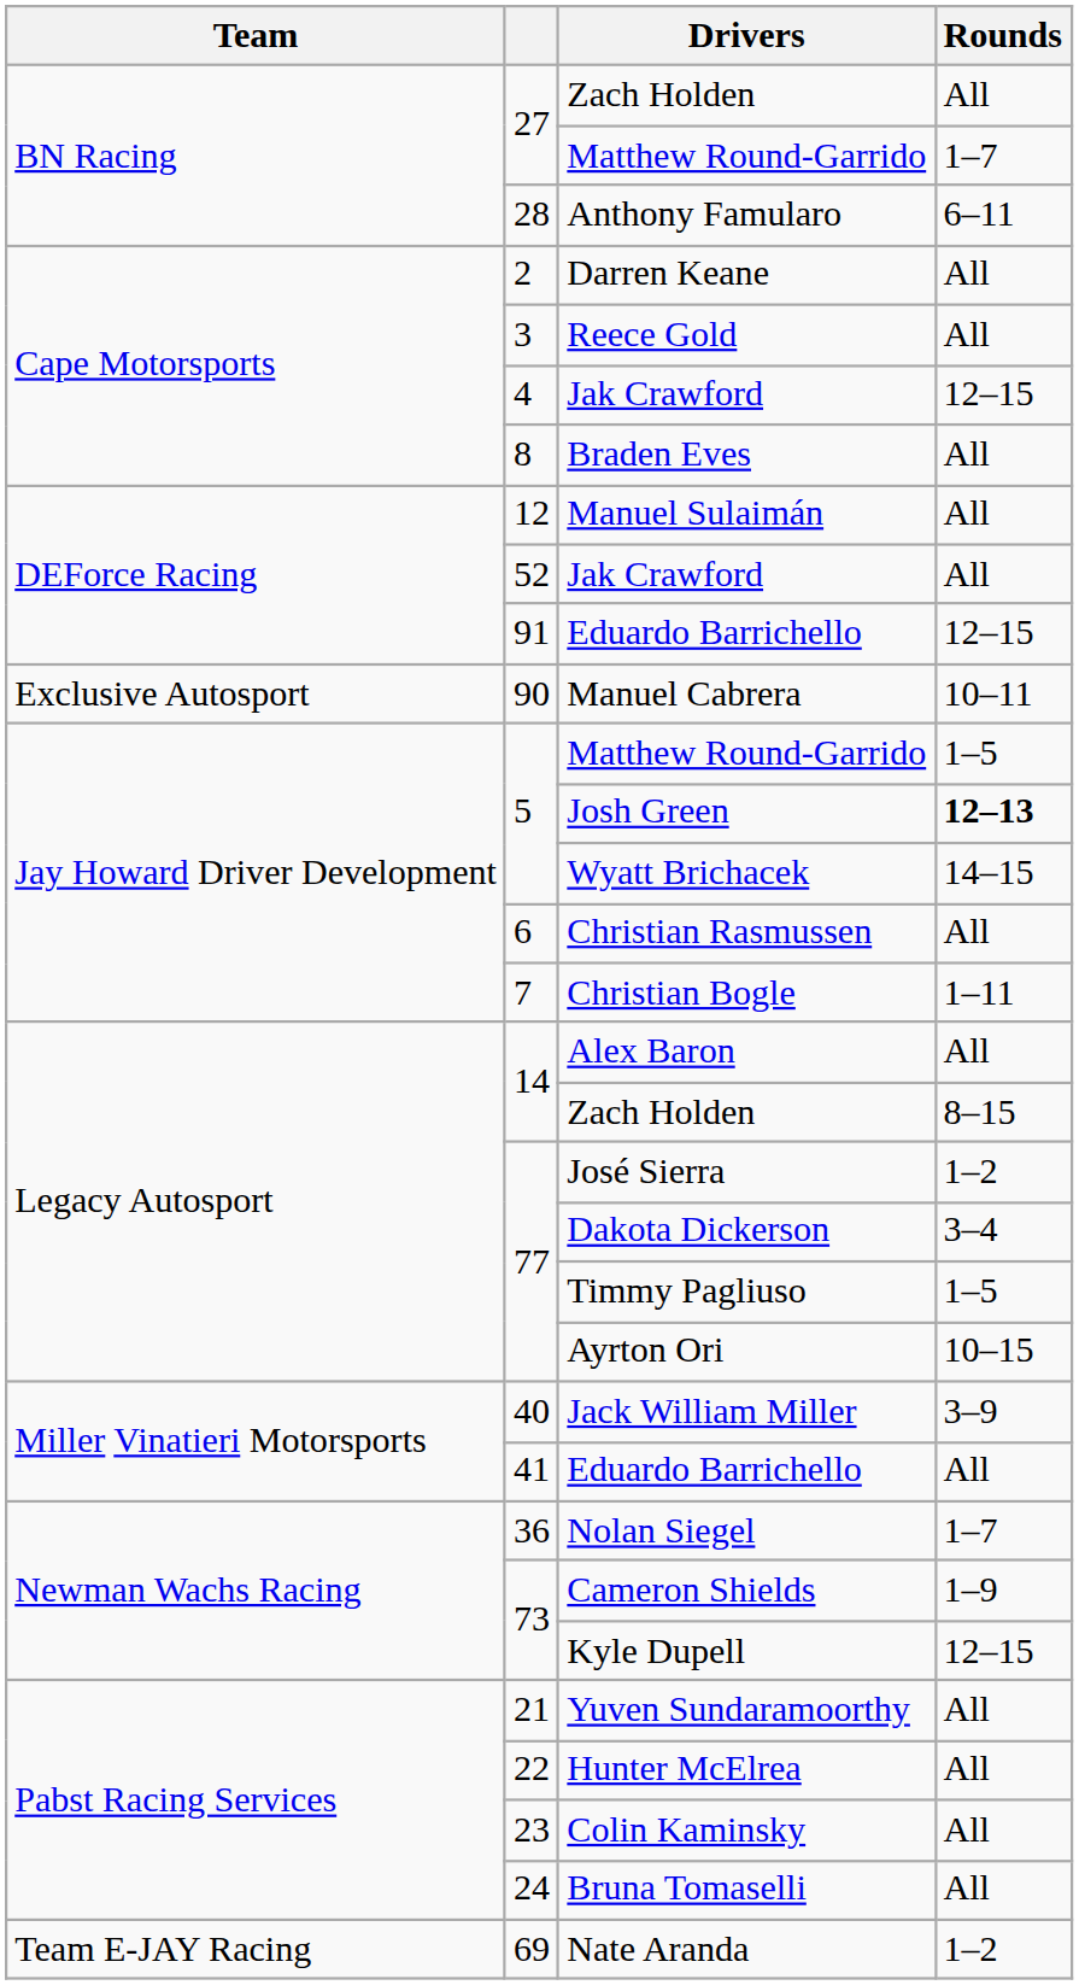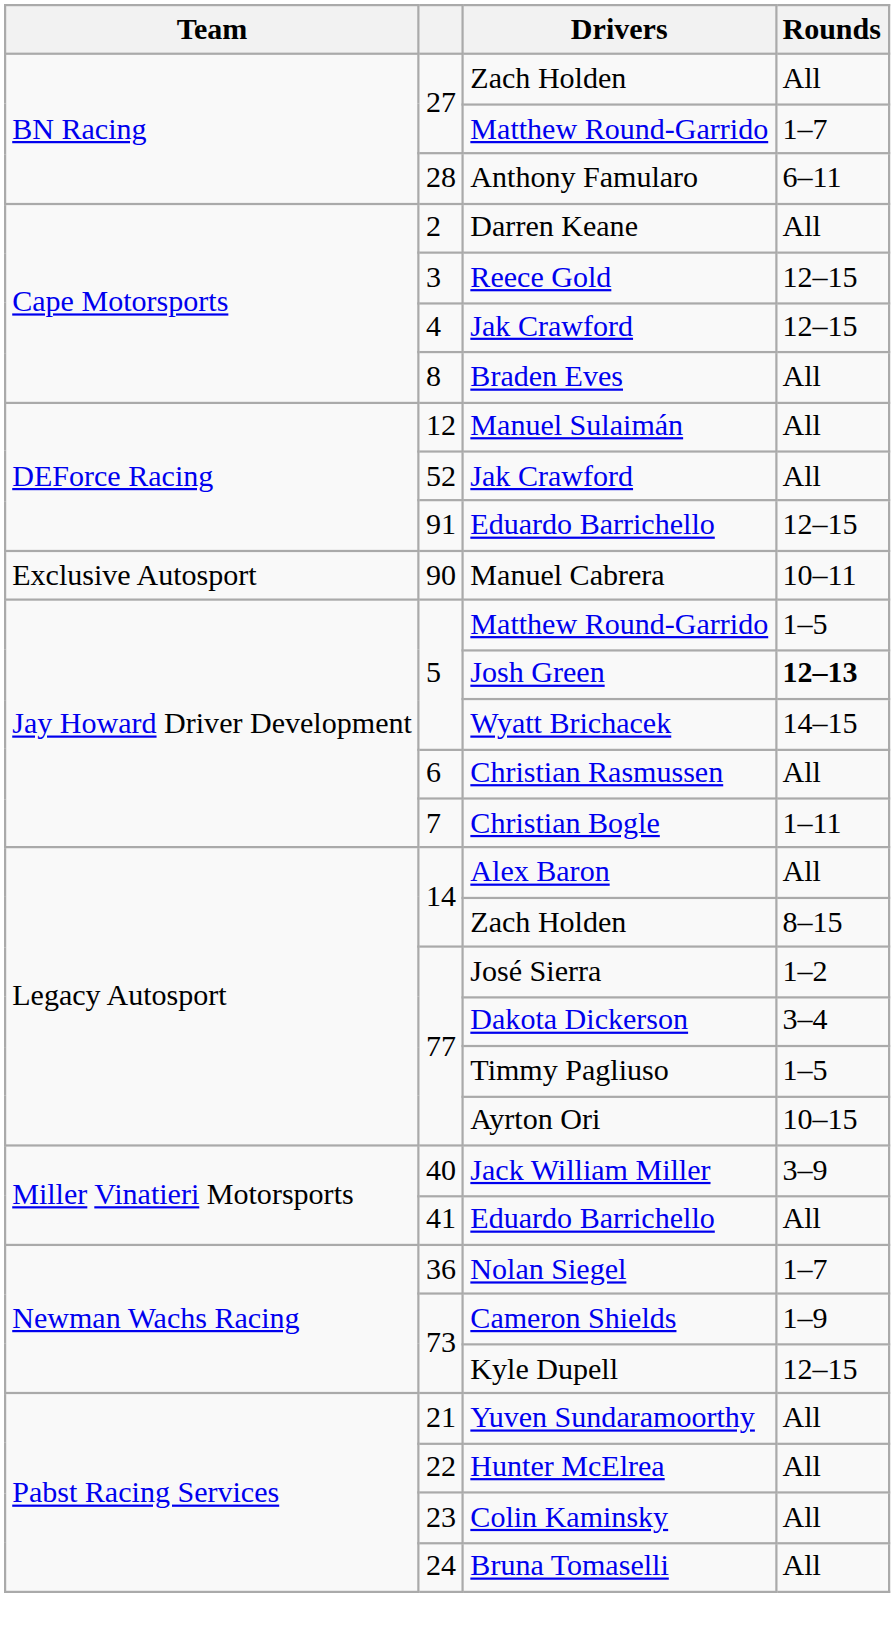 <table class="wikitable sortable" style="font-size:85%;">
 <tr>
 <th>Team</th>
 <th></th>
 <th>Drivers</th>
 <th>Rounds</th>
 </tr>
 <tr>
 <td rowspan="3"><a href='#'>BN Racing</a></td>
 <td rowspan=2>27</td>
 <td> Zach Holden</td>
 <td>All</td>
 </tr>
 <tr>
 <td> <a href='#'>Matthew Round-Garrido</a></td>
 <td>1–7</td>
 </tr>
 <tr>
 <td>28</td>
 <td> Anthony Famularo</td>
 <td>6–11</td>
 </tr>
 <tr>
 <td rowspan="4"><a href='#'>Cape Motorsports</a></td>
 <td>2</td>
 <td> Darren Keane</td>
 <td>All</td>
 </tr>
 <tr>
 <td>3</td>
 <td> <a href='#'>Reece Gold</a></td>
-<td>All</td>
+<td>12–15</td>
 </tr>
 <tr>
 <td>4</td>
 <td> <a href='#'>Jak Crawford</a></td>
 <td>12–15</td>
 </tr>
 <tr>
 <td>8</td>
 <td> <a href='#'>Braden Eves</a></td>
 <td>All</td>
 </tr>
 <tr>
 <td rowspan="3"><a href='#'>DEForce Racing</a></td>
 <td>12</td>
 <td> <a href='#'>Manuel Sulaimán</a></td>
 <td>All</td>
 </tr>
 <tr>
 <td>52</td>
 <td> <a href='#'>Jak Crawford</a></td>
 <td>All</td>
 </tr>
 <tr>
 <td>91</td>
 <td> <a href='#'>Eduardo Barrichello</a></td>
 <td>12–15</td>
 </tr>
 <tr>
 <td>Exclusive Autosport</td>
 <td>90</td>
 <td> Manuel Cabrera</td>
 <td>10–11</td>
 </tr>
 <tr>
 <td rowspan="5"><a href='#'>Jay Howard</a> Driver Development</td>
 <td rowspan="3">5</td>
 <td> <a href='#'>Matthew Round-Garrido</a></td>
 <td>1–5</td>
 </tr>
 <tr>
 <td> <a href='#'>Josh Green</a></td>
 <td><strong>12–13</strong></td>
 </tr>
 <tr>
 <td> <a href='#'>Wyatt Brichacek</a></td>
 <td>14–15</td>
 </tr>
 <tr>
 <td>6</td>
 <td> <a href='#'>Christian Rasmussen</a></td>
 <td>All</td>
 </tr>
 <tr>
 <td>7</td>
 <td> <a href='#'>Christian Bogle</a></td>
 <td>1–11</td>
 </tr>
 <tr>
 <td rowspan="6">Legacy Autosport</td>
 <td rowspan="2">14</td>
 <td> <a href='#'>Alex Baron</a></td>
 <td>All</td>
 </tr>
 <tr>
 <td> Zach Holden</td>
 <td>8–15</td>
 </tr>
 <tr>
 <td rowspan="4">77</td>
 <td> José Sierra</td>
 <td>1–2</td>
 </tr>
 <tr>
 <td> <a href='#'>Dakota Dickerson</a></td>
 <td>3–4</td>
 </tr>
 <tr>
 <td> Timmy Pagliuso</td>
 <td>1–5</td>
 </tr>
 <tr>
 <td> Ayrton Ori</td>
 <td>10–15</td>
 </tr>
 <tr>
 <td rowspan="2"><a href='#'>Miller</a> <a href='#'>Vinatieri</a> Motorsports</td>
 <td>40</td>
 <td> <a href='#'>Jack William Miller</a></td>
 <td>3–9</td>
 </tr>
 <tr>
 <td>41</td>
 <td> <a href='#'>Eduardo Barrichello</a></td>
 <td>All</td>
 </tr>
 <tr>
 <td rowspan="3"><a href='#'>Newman Wachs Racing</a></td>
 <td>36</td>
 <td> <a href='#'>Nolan Siegel</a></td>
 <td>1–7</td>
 </tr>
 <tr>
 <td rowspan="2">73</td>
 <td> <a href='#'>Cameron Shields</a></td>
 <td>1–9</td>
 </tr>
 <tr>
 <td> Kyle Dupell</td>
 <td>12–15</td>
 </tr>
 <tr>
 <td rowspan="4"><a href='#'>Pabst Racing Services</a></td>
 <td>21</td>
 <td> <a href='#'>Yuven Sundaramoorthy</a></td>
 <td>All</td>
 </tr>
 <tr>
 <td>22</td>
 <td> <a href='#'>Hunter McElrea</a></td>
 <td>All</td>
 </tr>
 <tr>
 <td>23</td>
 <td> <a href='#'>Colin Kaminsky</a></td>
 <td>All</td>
 </tr>
 <tr>
 <td>24</td>
 <td> <a href='#'>Bruna Tomaselli</a></td>
 <td>All</td>
 </tr>
-<tr>
-<td>Team E-JAY Racing</td>
-<td>69</td>
-<td> Nate Aranda</td>
-<td>1–2</td>
-</tr>
 </table>
